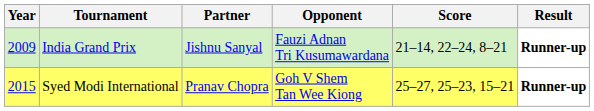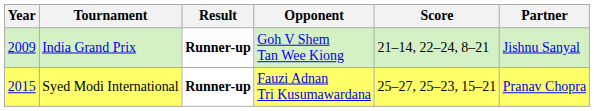 <table class="sortable wikitable" style="font-size: 90%;">
 <tr>
 <th>Year</th>
 <th>Tournament</th>
-<th>Partner</th>
+<th>Result</th>
 <th>Opponent</th>
 <th>Score</th>
-<th>Result</th>
+<th>Partner</th>
 </tr>
 <tr style="background:#D4F1C5">
 <td align="center"><a href='#'>2009</a></td>
 <td align="left"><a href='#'>India Grand Prix</a></td>
+<td style="text-align:left; background:white"> <strong>Runner-up</strong></td>
+<td align="left"> <a href='#'>Goh V Shem</a> <br>  <a href='#'>Tan Wee Kiong</a></td>
+<td align="left">21–14, 22–24, 8–21</td>
 <td align="left"> <a href='#'>Jishnu Sanyal</a></td>
-<td align="left"> <a href='#'>Fauzi Adnan</a> <br>  <a href='#'>Tri Kusumawardana</a></td>
-<td align="left">21–14, 22–24, 8–21</td>
-<td style="text-align:left; background:white"> <strong>Runner-up</strong></td>
 </tr>
 <tr style="background:#FFFF67">
 <td align="center"><a href='#'>2015</a></td>
 <td align="left">Syed Modi International</td>
+<td style="text-align:left; background:white"> <strong>Runner-up</strong></td>
+<td align="left"> <a href='#'>Fauzi Adnan</a> <br>  <a href='#'>Tri Kusumawardana</a></td>
+<td align="left">25–27, 25–23, 15–21</td>
 <td align="left"> <a href='#'>Pranav Chopra</a></td>
-<td align="left"> <a href='#'>Goh V Shem</a> <br>  <a href='#'>Tan Wee Kiong</a></td>
-<td align="left">25–27, 25–23, 15–21</td>
-<td style="text-align:left; background:white"> <strong>Runner-up</strong></td>
 </tr>
 </table>
